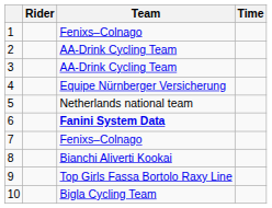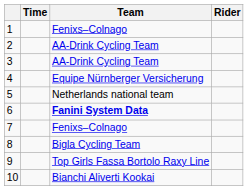 <table class="wikitable">
 <tr>
 <th></th>
+<th>Time</th>
+<th>Team</th>
 <th>Rider</th>
-<th>Team</th>
-<th>Time</th>
 </tr>
 <tr>
 <td>1</td>
+<td align="right"></td>
+<td><a href='#'>Fenixs–Colnago</a></td>
 <td></td>
-<td><a href='#'>Fenixs–Colnago</a></td>
-<td align="right"></td>
 </tr>
 <tr>
 <td>2</td>
+<td align="right"></td>
+<td><a href='#'>AA-Drink Cycling Team</a></td>
 <td></td>
-<td><a href='#'>AA-Drink Cycling Team</a></td>
-<td align="right"></td>
 </tr>
 <tr>
 <td>3</td>
+<td align="right"></td>
+<td><a href='#'>AA-Drink Cycling Team</a></td>
 <td></td>
-<td><a href='#'>AA-Drink Cycling Team</a></td>
-<td align="right"></td>
 </tr>
 <tr>
 <td>4</td>
+<td align="right"></td>
+<td><a href='#'>Equipe Nürnberger Versicherung</a></td>
 <td></td>
-<td><a href='#'>Equipe Nürnberger Versicherung</a></td>
-<td align="right"></td>
 </tr>
 <tr>
 <td>5</td>
+<td align="right"></td>
+<td>Netherlands national team</td>
 <td></td>
-<td>Netherlands national team</td>
-<td align="right"></td>
 </tr>
 <tr>
 <td>6</td>
+<td align="right"></td>
+<td><strong><a href='#'>Fanini System Data</a></strong></td>
 <td></td>
-<td><strong><a href='#'>Fanini System Data</a></strong></td>
-<td align="right"></td>
 </tr>
 <tr>
 <td>7</td>
+<td align="right"></td>
+<td><a href='#'>Fenixs–Colnago</a></td>
 <td></td>
-<td><a href='#'>Fenixs–Colnago</a></td>
-<td align="right"></td>
 </tr>
 <tr>
 <td>8</td>
+<td align="right"></td>
+<td><a href='#'>Bigla Cycling Team</a></td>
 <td></td>
-<td><a href='#'>Bianchi Aliverti Kookai</a></td>
-<td align="right"></td>
 </tr>
 <tr>
 <td>9</td>
+<td align="right"></td>
+<td><a href='#'>Top Girls Fassa Bortolo Raxy Line</a></td>
 <td></td>
-<td><a href='#'>Top Girls Fassa Bortolo Raxy Line</a></td>
-<td align="right"></td>
 </tr>
 <tr>
 <td>10</td>
+<td align="right"></td>
+<td><a href='#'>Bianchi Aliverti Kookai</a></td>
 <td></td>
-<td><a href='#'>Bigla Cycling Team</a></td>
-<td align="right"></td>
 </tr>
 </table>
